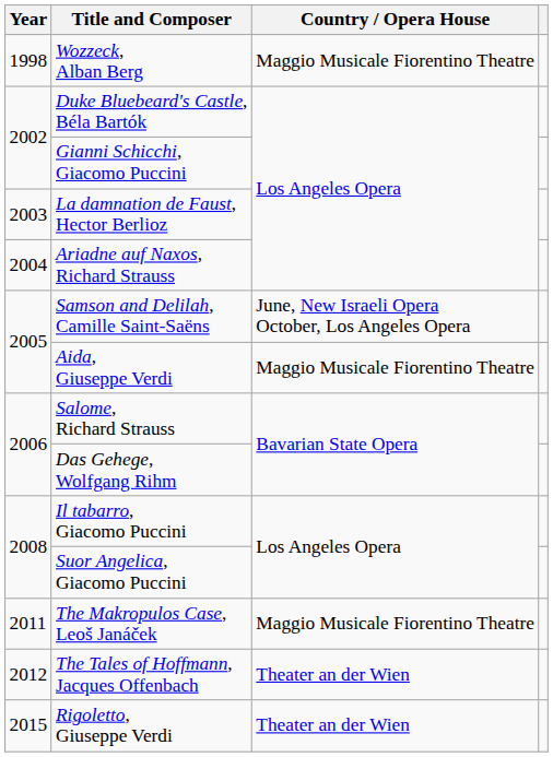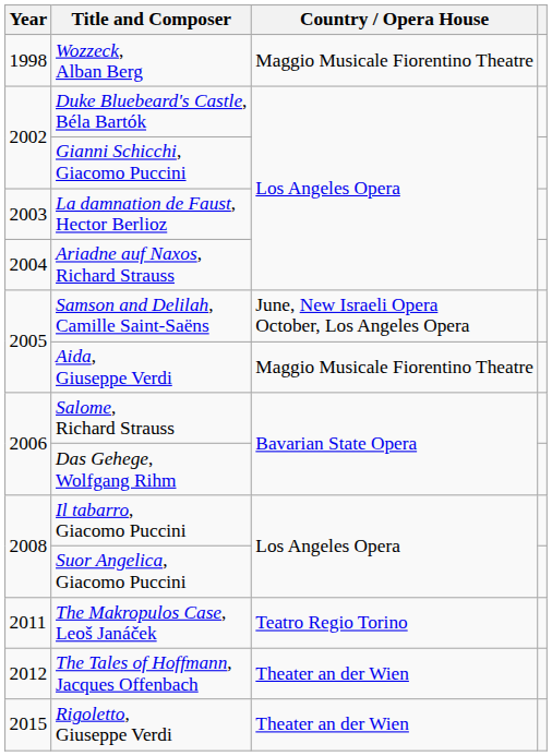 <table class=wikitable>
 <tr>
 <th>Year</th>
 <th>Title and Composer</th>
 <th>Country / Opera House</th>
 <th></th>
 </tr>
 <tr>
 <td>1998</td>
 <td><em><a href='#'>Wozzeck</a></em>,<br><a href='#'>Alban Berg</a></td>
 <td>Maggio Musicale Fiorentino Theatre</td>
 <td></td>
 </tr>
 <tr>
 <td rowspan="2">2002</td>
 <td><em><a href='#'>Duke Bluebeard's Castle</a></em>,<br><a href='#'>Béla Bartók</a></td>
 <td rowspan="4"><a href='#'>Los Angeles Opera</a></td>
 <td></td>
 </tr>
 <tr>
 <td><em><a href='#'>Gianni Schicchi</a></em>,<br><a href='#'>Giacomo Puccini</a></td>
 <td></td>
 </tr>
 <tr>
 <td>2003</td>
 <td><em><a href='#'>La damnation de Faust</a></em>,<br><a href='#'>Hector Berlioz</a></td>
 <td></td>
 </tr>
 <tr>
 <td>2004</td>
 <td><em><a href='#'>Ariadne auf Naxos</a></em>,<br><a href='#'>Richard Strauss</a></td>
 <td></td>
 </tr>
 <tr>
 <td rowspan="2">2005</td>
 <td><em><a href='#'>Samson and Delilah</a></em>,<br><a href='#'>Camille Saint-Saëns</a></td>
 <td>June, <a href='#'>New Israeli Opera</a><br>October, Los Angeles Opera</td>
 <td></td>
 </tr>
 <tr>
 <td><em><a href='#'>Aida</a></em>,<br><a href='#'>Giuseppe Verdi</a></td>
 <td>Maggio Musicale Fiorentino Theatre</td>
 <td></td>
 </tr>
 <tr>
 <td rowspan="2">2006</td>
 <td><em><a href='#'>Salome</a></em>,<br>Richard Strauss</td>
 <td rowspan="2"><a href='#'>Bavarian State Opera</a></td>
 <td></td>
 </tr>
 <tr>
 <td><em>Das Gehege</em>,<br><a href='#'>Wolfgang Rihm</a></td>
 <td></td>
 </tr>
 <tr>
 <td rowspan="2">2008</td>
 <td><em><a href='#'>Il tabarro</a></em>,<br>Giacomo Puccini</td>
 <td rowspan="2">Los Angeles Opera</td>
 <td></td>
 </tr>
 <tr>
 <td><em><a href='#'>Suor Angelica</a></em>,<br>Giacomo Puccini</td>
 <td></td>
 </tr>
 <tr>
 <td>2011</td>
 <td><em><a href='#'>The Makropulos Case</a></em>,<br><a href='#'>Leoš Janáček</a></td>
-<td>Maggio Musicale Fiorentino Theatre</td>
+<td><a href='#'>Teatro Regio Torino</a></td>
 <td></td>
 </tr>
 <tr>
 <td>2012</td>
 <td><em><a href='#'>The Tales of Hoffmann</a></em>,<br><a href='#'>Jacques Offenbach</a></td>
 <td><a href='#'>Theater an der Wien</a></td>
 <td></td>
 </tr>
 <tr>
 <td>2015</td>
 <td><em><a href='#'>Rigoletto</a></em>,<br>Giuseppe Verdi</td>
 <td><a href='#'>Theater an der Wien</a></td>
 <td></td>
 </tr>
 </table>
